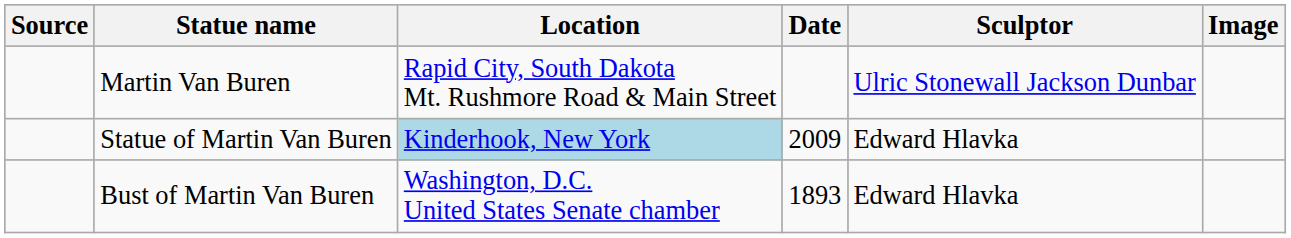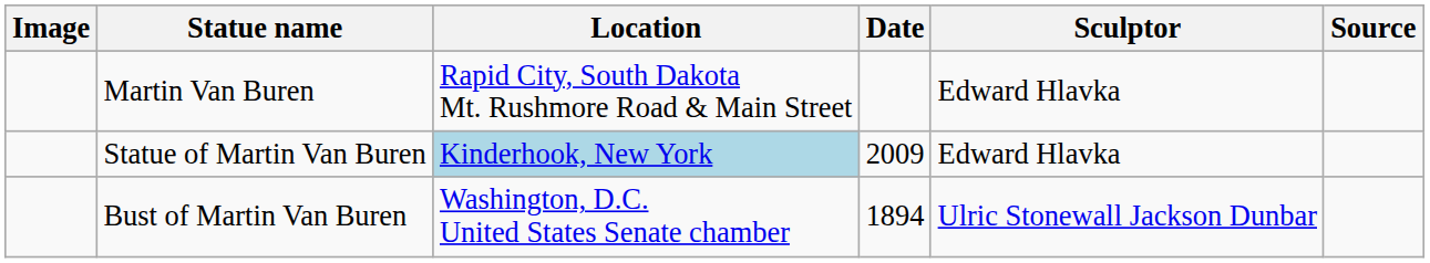 <table class="wikitable sortable">
 <tr>
-<th scope="col" class="unsortable">Source</th>
+<th scope="col" class="unsortable">Image</th>
 <th scope="col">Statue name</th>
 <th scope="col">Location</th>
 <th scope="col">Date</th>
 <th scope="col">Sculptor</th>
-<th scope="col" class="unsortable">Image</th>
+<th scope="col" class="unsortable">Source</th>
 </tr>
 <tr>
 <td></td>
 <td>Martin Van Buren</td>
 <td><a href='#'>Rapid City, South Dakota</a><br>Mt. Rushmore Road & Main Street</td>
 <td></td>
-<td><a href='#'>Ulric Stonewall Jackson Dunbar</a></td>
+<td>Edward Hlavka</td>
 <td></td>
 </tr>
 <tr>
 <td></td>
 <td>Statue of Martin Van Buren</td>
 <td style="background: lightblue;"><a href='#'>Kinderhook, New York</a></td>
 <td>2009</td>
 <td>Edward Hlavka</td>
 <td></td>
 </tr>
 <tr>
 <td></td>
 <td>Bust of Martin Van Buren</td>
 <td><a href='#'>Washington, D.C.</a><br><a href='#'>United States Senate chamber</a></td>
-<td>1893</td>
-<td>Edward Hlavka</td>
+<td>1894</td>
+<td><a href='#'>Ulric Stonewall Jackson Dunbar</a></td>
 <td></td>
 </tr>
 </table>
